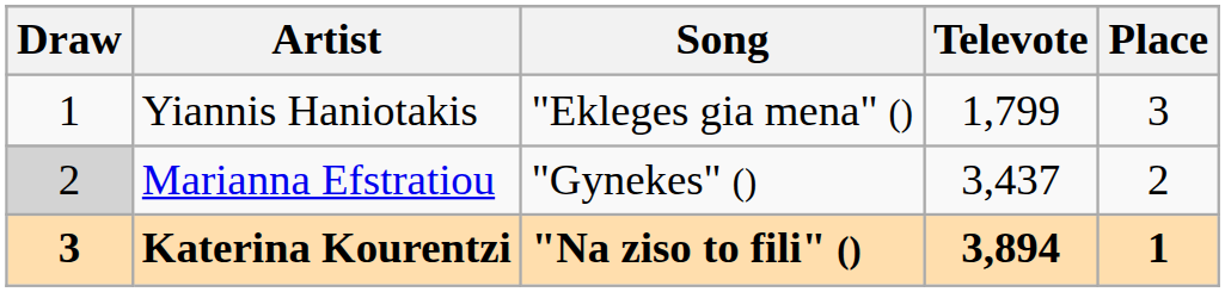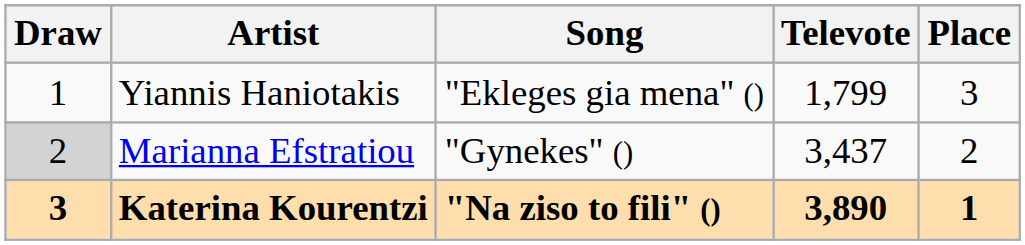 <table class="sortable wikitable" style="margin: 1em auto 1em auto; text-align:center">
 <tr>
 </tr>
 <tr>
 <th>Draw</th>
 <th>Artist</th>
 <th>Song</th>
 <th>Televote</th>
 <th>Place</th>
 </tr>
 <tr>
 <td>1</td>
 <td align="left">Yiannis Haniotakis</td>
 <td align="left">"Ekleges gia mena" <small>()</small></td>
 <td>1,799</td>
 <td>3</td>
 </tr>
 <tr>
 <td style="background: lightgrey;">2</td>
 <td align="left"><a href='#'>Marianna Efstratiou</a></td>
 <td align="left">"Gynekes" <small>()</small></td>
 <td>3,437</td>
 <td>2</td>
 </tr>
 <tr style="font-weight:bold;background:navajowhite;">
 <td>3</td>
 <td align="left">Katerina Kourentzi</td>
 <td align="left">"Na ziso to fili" <small>()</small></td>
-<td>3,894</td>
+<td>3,890</td>
 <td>1</td>
 </tr>
 </table>
